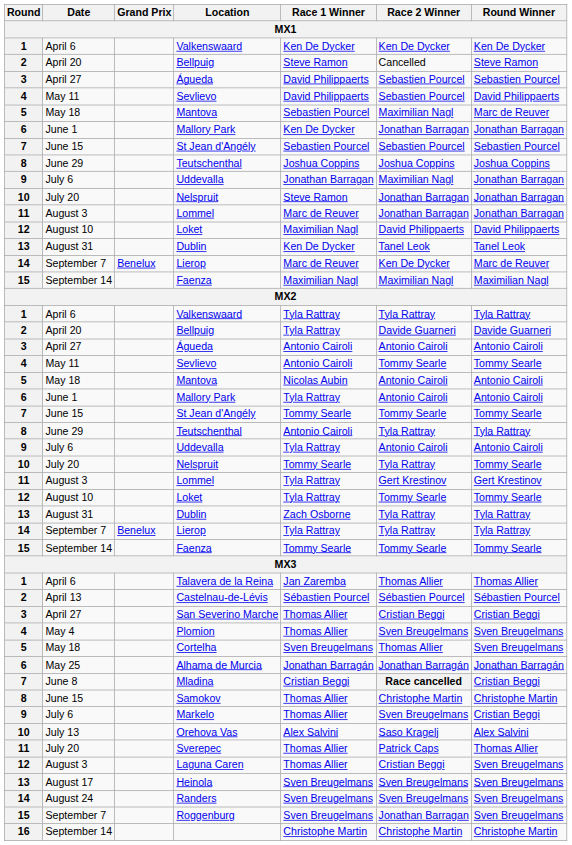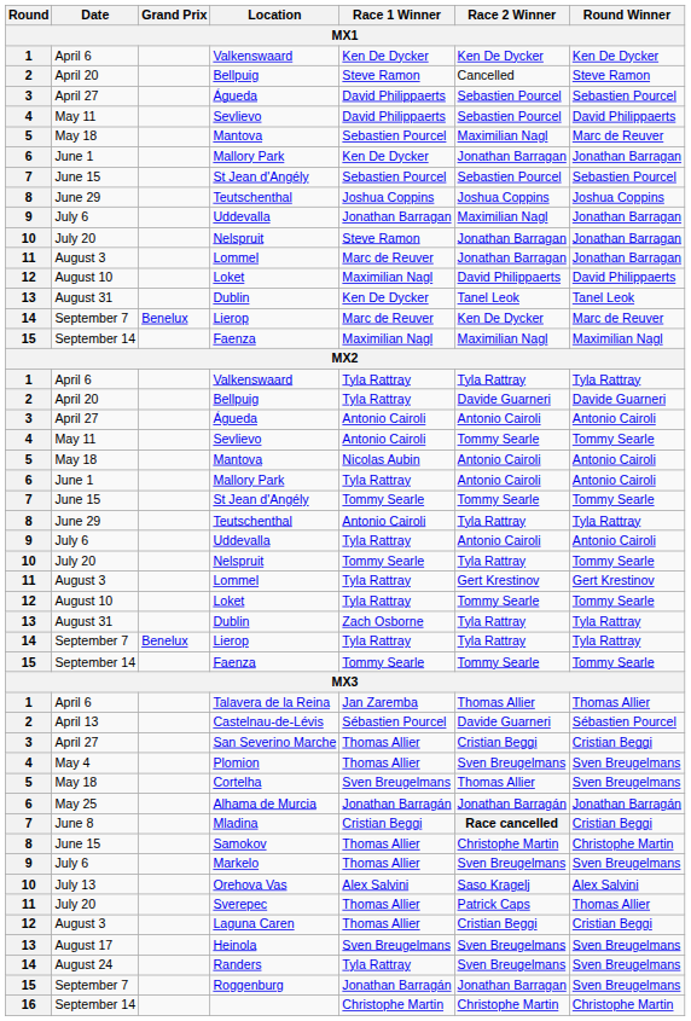 <table class="wikitable" style="font-size: 85%;">
 <tr>
 <th>Round</th>
 <th>Date</th>
 <th>Grand Prix</th>
 <th>Location</th>
 <th>Race 1 Winner</th>
 <th>Race 2 Winner</th>
 <th>Round Winner</th>
 </tr>
 <tr>
 <th colspan=7>MX1</th>
 </tr>
 <tr>
 <th>1</th>
 <td>April 6</td>
 <td></td>
 <td><a href='#'>Valkenswaard</a></td>
 <td> <a href='#'>Ken De Dycker</a></td>
 <td> <a href='#'>Ken De Dycker</a></td>
 <td> <a href='#'>Ken De Dycker</a></td>
 </tr>
 <tr>
 <th>2</th>
 <td>April 20</td>
 <td></td>
 <td><a href='#'>Bellpuig</a></td>
 <td> <a href='#'>Steve Ramon</a></td>
 <td>Cancelled</td>
 <td> <a href='#'>Steve Ramon</a></td>
 </tr>
 <tr>
 <th>3</th>
 <td>April 27</td>
 <td></td>
 <td><a href='#'>Águeda</a></td>
 <td> <a href='#'>David Philippaerts</a></td>
 <td> <a href='#'>Sebastien Pourcel</a></td>
 <td> <a href='#'>Sebastien Pourcel</a></td>
 </tr>
 <tr>
 <th>4</th>
 <td>May 11</td>
 <td></td>
 <td><a href='#'>Sevlievo</a></td>
 <td> <a href='#'>David Philippaerts</a></td>
 <td> <a href='#'>Sebastien Pourcel</a></td>
 <td> <a href='#'>David Philippaerts</a></td>
 </tr>
 <tr>
 <th>5</th>
 <td>May 18</td>
 <td></td>
 <td><a href='#'>Mantova</a></td>
 <td> <a href='#'>Sebastien Pourcel</a></td>
 <td> <a href='#'>Maximilian Nagl</a></td>
 <td> <a href='#'>Marc de Reuver</a></td>
 </tr>
 <tr>
 <th>6</th>
 <td>June 1</td>
 <td></td>
 <td><a href='#'>Mallory Park</a></td>
 <td> <a href='#'>Ken De Dycker</a></td>
 <td> <a href='#'>Jonathan Barragan</a></td>
 <td> <a href='#'>Jonathan Barragan</a></td>
 </tr>
 <tr>
 <th>7</th>
 <td>June 15</td>
 <td></td>
 <td><a href='#'>St Jean d'Angély</a></td>
 <td> <a href='#'>Sebastien Pourcel</a></td>
 <td> <a href='#'>Sebastien Pourcel</a></td>
 <td> <a href='#'>Sebastien Pourcel</a></td>
 </tr>
 <tr>
 <th>8</th>
 <td>June 29</td>
 <td></td>
 <td><a href='#'>Teutschenthal</a></td>
 <td> <a href='#'>Joshua Coppins</a></td>
 <td> <a href='#'>Joshua Coppins</a></td>
 <td> <a href='#'>Joshua Coppins</a></td>
 </tr>
 <tr>
 <th>9</th>
 <td>July 6</td>
 <td></td>
 <td><a href='#'>Uddevalla</a></td>
 <td> <a href='#'>Jonathan Barragan</a></td>
 <td> <a href='#'>Maximilian Nagl</a></td>
 <td> <a href='#'>Jonathan Barragan</a></td>
 </tr>
 <tr>
 <th>10</th>
 <td>July 20</td>
 <td></td>
 <td><a href='#'>Nelspruit</a></td>
 <td> <a href='#'>Steve Ramon</a></td>
 <td> <a href='#'>Jonathan Barragan</a></td>
 <td> <a href='#'>Jonathan Barragan</a></td>
 </tr>
 <tr>
 <th>11</th>
 <td>August 3</td>
 <td></td>
 <td><a href='#'>Lommel</a></td>
 <td> <a href='#'>Marc de Reuver</a></td>
 <td> <a href='#'>Jonathan Barragan</a></td>
 <td> <a href='#'>Jonathan Barragan</a></td>
 </tr>
 <tr>
 <th>12</th>
 <td>August 10</td>
 <td></td>
 <td><a href='#'>Loket</a></td>
 <td> <a href='#'>Maximilian Nagl</a></td>
 <td> <a href='#'>David Philippaerts</a></td>
 <td> <a href='#'>David Philippaerts</a></td>
 </tr>
 <tr>
 <th>13</th>
 <td>August 31</td>
 <td></td>
 <td><a href='#'>Dublin</a></td>
 <td> <a href='#'>Ken De Dycker</a></td>
 <td> <a href='#'>Tanel Leok</a></td>
 <td> <a href='#'>Tanel Leok</a></td>
 </tr>
 <tr>
 <th>14</th>
 <td>September 7</td>
 <td> <a href='#'>Benelux</a></td>
 <td><a href='#'>Lierop</a></td>
 <td> <a href='#'>Marc de Reuver</a></td>
 <td> <a href='#'>Ken De Dycker</a></td>
 <td> <a href='#'>Marc de Reuver</a></td>
 </tr>
 <tr>
 <th>15</th>
 <td>September 14</td>
 <td></td>
 <td><a href='#'>Faenza</a></td>
 <td> <a href='#'>Maximilian Nagl</a></td>
 <td> <a href='#'>Maximilian Nagl</a></td>
 <td> <a href='#'>Maximilian Nagl</a></td>
 </tr>
 <tr>
 <th colspan=7>MX2</th>
 </tr>
 <tr>
 <th>1</th>
 <td>April 6</td>
 <td></td>
 <td><a href='#'>Valkenswaard</a></td>
 <td> <a href='#'>Tyla Rattray</a></td>
 <td> <a href='#'>Tyla Rattray</a></td>
 <td> <a href='#'>Tyla Rattray</a></td>
 </tr>
 <tr>
 <th>2</th>
 <td>April 20</td>
 <td></td>
 <td><a href='#'>Bellpuig</a></td>
 <td> <a href='#'>Tyla Rattray</a></td>
 <td> <a href='#'>Davide Guarneri</a></td>
 <td> <a href='#'>Davide Guarneri</a></td>
 </tr>
 <tr>
 <th>3</th>
 <td>April 27</td>
 <td></td>
 <td><a href='#'>Águeda</a></td>
 <td> <a href='#'>Antonio Cairoli</a></td>
 <td> <a href='#'>Antonio Cairoli</a></td>
 <td> <a href='#'>Antonio Cairoli</a></td>
 </tr>
 <tr>
 <th>4</th>
 <td>May 11</td>
 <td></td>
 <td><a href='#'>Sevlievo</a></td>
 <td> <a href='#'>Antonio Cairoli</a></td>
 <td> <a href='#'>Tommy Searle</a></td>
 <td> <a href='#'>Tommy Searle</a></td>
 </tr>
 <tr>
 <th>5</th>
 <td>May 18</td>
 <td></td>
 <td><a href='#'>Mantova</a></td>
 <td> <a href='#'>Nicolas Aubin</a></td>
 <td> <a href='#'>Antonio Cairoli</a></td>
 <td> <a href='#'>Antonio Cairoli</a></td>
 </tr>
 <tr>
 <th>6</th>
 <td>June 1</td>
 <td></td>
 <td><a href='#'>Mallory Park</a></td>
 <td> <a href='#'>Tyla Rattray</a></td>
 <td> <a href='#'>Antonio Cairoli</a></td>
 <td> <a href='#'>Antonio Cairoli</a></td>
 </tr>
 <tr>
 <th>7</th>
 <td>June 15</td>
 <td></td>
 <td><a href='#'>St Jean d'Angély</a></td>
 <td> <a href='#'>Tommy Searle</a></td>
 <td> <a href='#'>Tommy Searle</a></td>
 <td> <a href='#'>Tommy Searle</a></td>
 </tr>
 <tr>
 <th>8</th>
 <td>June 29</td>
 <td></td>
 <td><a href='#'>Teutschenthal</a></td>
 <td> <a href='#'>Antonio Cairoli</a></td>
 <td> <a href='#'>Tyla Rattray</a></td>
 <td> <a href='#'>Tyla Rattray</a></td>
 </tr>
 <tr>
 <th>9</th>
 <td>July 6</td>
 <td></td>
 <td><a href='#'>Uddevalla</a></td>
 <td> <a href='#'>Tyla Rattray</a></td>
 <td> <a href='#'>Antonio Cairoli</a></td>
 <td> <a href='#'>Antonio Cairoli</a></td>
 </tr>
 <tr>
 <th>10</th>
 <td>July 20</td>
 <td></td>
 <td><a href='#'>Nelspruit</a></td>
 <td> <a href='#'>Tommy Searle</a></td>
 <td> <a href='#'>Tyla Rattray</a></td>
 <td> <a href='#'>Tommy Searle</a></td>
 </tr>
 <tr>
 <th>11</th>
 <td>August 3</td>
 <td></td>
 <td><a href='#'>Lommel</a></td>
 <td> <a href='#'>Tyla Rattray</a></td>
 <td> <a href='#'>Gert Krestinov</a></td>
 <td> <a href='#'>Gert Krestinov</a></td>
 </tr>
 <tr>
 <th>12</th>
 <td>August 10</td>
 <td></td>
 <td><a href='#'>Loket</a></td>
 <td> <a href='#'>Tyla Rattray</a></td>
 <td> <a href='#'>Tommy Searle</a></td>
 <td> <a href='#'>Tommy Searle</a></td>
 </tr>
 <tr>
 <th>13</th>
 <td>August 31</td>
 <td></td>
 <td><a href='#'>Dublin</a></td>
 <td> <a href='#'>Zach Osborne</a></td>
 <td> <a href='#'>Tyla Rattray</a></td>
 <td> <a href='#'>Tyla Rattray</a></td>
 </tr>
 <tr>
 <th>14</th>
 <td>September 7</td>
 <td> <a href='#'>Benelux</a></td>
 <td><a href='#'>Lierop</a></td>
 <td> <a href='#'>Tyla Rattray</a></td>
 <td> <a href='#'>Tyla Rattray</a></td>
 <td> <a href='#'>Tyla Rattray</a></td>
 </tr>
 <tr>
 <th>15</th>
 <td>September 14</td>
 <td></td>
 <td><a href='#'>Faenza</a></td>
 <td> <a href='#'>Tommy Searle</a></td>
 <td> <a href='#'>Tommy Searle</a></td>
 <td> <a href='#'>Tommy Searle</a></td>
 </tr>
 <tr>
 <th colspan=7>MX3</th>
 </tr>
 <tr>
 <th>1</th>
 <td>April 6</td>
 <td></td>
 <td><a href='#'>Talavera de la Reina</a></td>
 <td> <a href='#'>Jan Zaremba</a></td>
 <td> <a href='#'>Thomas Allier</a></td>
 <td> <a href='#'>Thomas Allier</a></td>
 </tr>
 <tr>
 <th>2</th>
 <td>April 13</td>
 <td></td>
 <td><a href='#'>Castelnau-de-Lévis</a></td>
 <td> <a href='#'>Sébastien Pourcel</a></td>
-<td> <a href='#'>Sébastien Pourcel</a></td>
+<td> <a href='#'>Davide Guarneri</a></td>
 <td> <a href='#'>Sébastien Pourcel</a></td>
 </tr>
 <tr>
 <th>3</th>
 <td>April 27</td>
 <td></td>
 <td><a href='#'>San Severino Marche</a></td>
 <td> <a href='#'>Thomas Allier</a></td>
 <td> <a href='#'>Cristian Beggi</a></td>
 <td> <a href='#'>Cristian Beggi</a></td>
 </tr>
 <tr>
 <th>4</th>
 <td>May 4</td>
 <td></td>
 <td><a href='#'>Plomion</a></td>
 <td> <a href='#'>Thomas Allier</a></td>
 <td> <a href='#'>Sven Breugelmans</a></td>
 <td> <a href='#'>Sven Breugelmans</a></td>
 </tr>
 <tr>
 <th>5</th>
 <td>May 18</td>
 <td></td>
 <td><a href='#'>Cortelha</a></td>
 <td> <a href='#'>Sven Breugelmans</a></td>
 <td> <a href='#'>Thomas Allier</a></td>
 <td> <a href='#'>Sven Breugelmans</a></td>
 </tr>
 <tr>
 <th>6</th>
 <td>May 25</td>
 <td></td>
 <td><a href='#'>Alhama de Murcia</a></td>
 <td> <a href='#'>Jonathan Barragán</a></td>
 <td> <a href='#'>Jonathan Barragán</a></td>
 <td> <a href='#'>Jonathan Barragán</a></td>
 </tr>
 <tr>
 <th>7</th>
 <td>June 8</td>
 <td></td>
 <td><a href='#'>Mladina</a></td>
 <td> <a href='#'>Cristian Beggi</a></td>
 <th>Race cancelled</th>
 <td> <a href='#'>Cristian Beggi</a></td>
 </tr>
 <tr>
 <th>8</th>
 <td>June 15</td>
 <td></td>
 <td><a href='#'>Samokov</a></td>
 <td> <a href='#'>Thomas Allier</a></td>
 <td> <a href='#'>Christophe Martin</a></td>
 <td> <a href='#'>Christophe Martin</a></td>
 </tr>
 <tr>
 <th>9</th>
 <td>July 6</td>
 <td></td>
 <td><a href='#'>Markelo</a></td>
 <td> <a href='#'>Thomas Allier</a></td>
 <td> <a href='#'>Sven Breugelmans</a></td>
-<td> <a href='#'>Cristian Beggi</a></td>
+<td> <a href='#'>Sven Breugelmans</a></td>
 </tr>
 <tr>
 <th>10</th>
 <td>July 13</td>
 <td></td>
 <td><a href='#'>Orehova Vas</a></td>
 <td> <a href='#'>Alex Salvini</a></td>
 <td> <a href='#'>Saso Kragelj</a></td>
 <td> <a href='#'>Alex Salvini</a></td>
 </tr>
 <tr>
 <th>11</th>
 <td>July 20</td>
 <td></td>
 <td><a href='#'>Sverepec</a></td>
 <td> <a href='#'>Thomas Allier</a></td>
 <td> <a href='#'>Patrick Caps</a></td>
 <td> <a href='#'>Thomas Allier</a></td>
 </tr>
 <tr>
 <th>12</th>
 <td>August 3</td>
 <td></td>
 <td><a href='#'>Laguna Caren</a></td>
 <td> <a href='#'>Thomas Allier</a></td>
 <td> <a href='#'>Cristian Beggi</a></td>
-<td> <a href='#'>Sven Breugelmans</a></td>
+<td> <a href='#'>Cristian Beggi</a></td>
 </tr>
 <tr>
 <th>13</th>
 <td>August 17</td>
 <td></td>
 <td><a href='#'>Heinola</a></td>
 <td> <a href='#'>Sven Breugelmans</a></td>
 <td> <a href='#'>Sven Breugelmans</a></td>
 <td> <a href='#'>Sven Breugelmans</a></td>
 </tr>
 <tr>
 <th>14</th>
 <td>August 24</td>
 <td></td>
 <td><a href='#'>Randers</a></td>
-<td> <a href='#'>Sven Breugelmans</a></td>
+<td> <a href='#'>Tyla Rattray</a></td>
 <td> <a href='#'>Sven Breugelmans</a></td>
 <td> <a href='#'>Sven Breugelmans</a></td>
 </tr>
 <tr>
 <th>15</th>
 <td>September 7</td>
 <td></td>
 <td><a href='#'>Roggenburg</a></td>
-<td> <a href='#'>Sven Breugelmans</a></td>
+<td> <a href='#'>Jonathan Barragán</a></td>
 <td> <a href='#'>Jonathan Barragan</a></td>
 <td> <a href='#'>Sven Breugelmans</a></td>
 </tr>
 <tr>
 <th>16</th>
 <td>September 14</td>
 <td></td>
 <td></td>
 <td> <a href='#'>Christophe Martin</a></td>
 <td> <a href='#'>Christophe Martin</a></td>
 <td> <a href='#'>Christophe Martin</a></td>
 </tr>
 </table>
